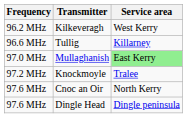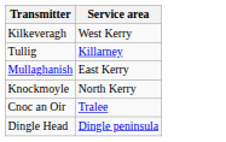 <table class="wikitable sortable">
 <tr>
-<th>Frequency</th>
 <th>Transmitter</th>
 <th>Service area</th>
 </tr>
 <tr>
-<td>96.2 MHz</td>
 <td>Kilkeveragh</td>
 <td>West Kerry</td>
 </tr>
 <tr>
-<td>96.6 MHz</td>
 <td>Tullig</td>
 <td><a href='#'>Killarney</a></td>
 </tr>
 <tr>
-<td>97.0 MHz</td>
 <td><a href='#'>Mullaghanish</a></td>
-<td style="background: lightgreen;">East Kerry</td>
+<td>East Kerry</td>
 </tr>
 <tr>
-<td>97.2 MHz</td>
 <td>Knockmoyle</td>
+<td>North Kerry</td>
+</tr>
+<tr>
+<td>Cnoc an Oir</td>
 <td><a href='#'>Tralee</a></td>
 </tr>
 <tr>
-<td>97.6 MHz</td>
-<td>Cnoc an Oir</td>
-<td>North Kerry</td>
-</tr>
-<tr>
-<td>97.6 MHz</td>
 <td>Dingle Head</td>
 <td><a href='#'>Dingle peninsula</a></td>
 </tr>
 </table>
